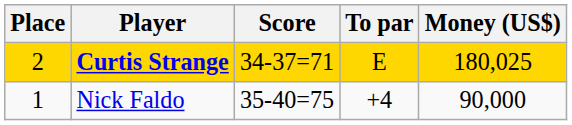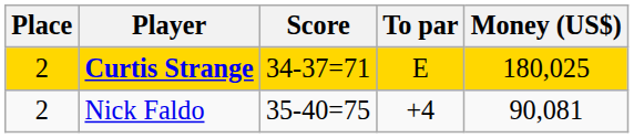 <table class="wikitable">
 <tr>
 <th>Place</th>
 <th>Player</th>
 <th>Score</th>
 <th>To par</th>
 <th>Money (US$)</th>
 </tr>
 <tr style="background:gold">
 <td align=center>2</td>
 <td> <strong><a href='#'>Curtis Strange</a></strong></td>
 <td align=center>34-37=71</td>
 <td align=center>E</td>
 <td align=center>180,025</td>
 </tr>
 <tr>
-<td align=center>1</td>
+<td align=center>2</td>
 <td> <a href='#'>Nick Faldo</a></td>
 <td align=center>35-40=75</td>
 <td align=center>+4</td>
-<td align=center>90,000</td>
+<td align=center>90,081</td>
 </tr>
 </table>
